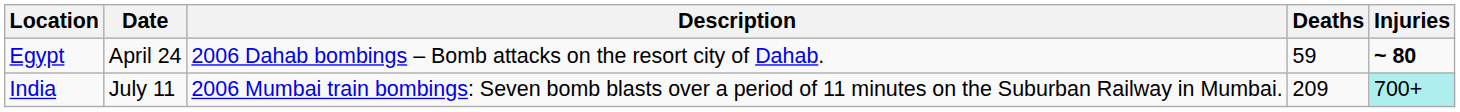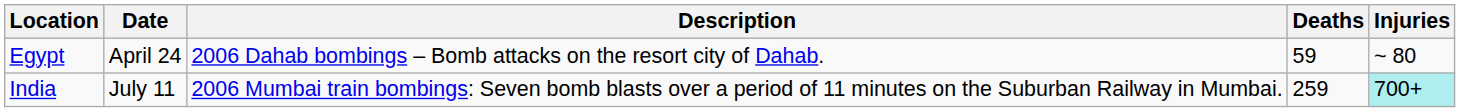 <table class="wikitable sortable">
 <tr>
 <th scope="col">Location</th>
 <th scope="col" data-sort-type="date">Date</th>
 <th scope="col" class="unsortable">Description</th>
 <th scope="col" data-sort-type="number">Deaths</th>
 <th scope="col" data-sort-type="number">Injuries</th>
 </tr>
 <tr>
 <td><a href='#'>Egypt</a></td>
 <td>April 24</td>
 <td><a href='#'>2006 Dahab bombings</a> – Bomb attacks on the resort city of <a href='#'>Dahab</a>.</td>
 <td>59</td>
-<td><strong>~ 80</strong></td>
+<td>~ 80</td>
 </tr>
 <tr>
 <td><a href='#'>India</a></td>
 <td>July 11</td>
 <td><a href='#'>2006 Mumbai train bombings</a>: Seven bomb blasts over a period of 11 minutes on the Suburban Railway in Mumbai.</td>
-<td>209</td>
+<td>259</td>
 <td style="background: paleturquoise;">700+</td>
 </tr>
 </table>
